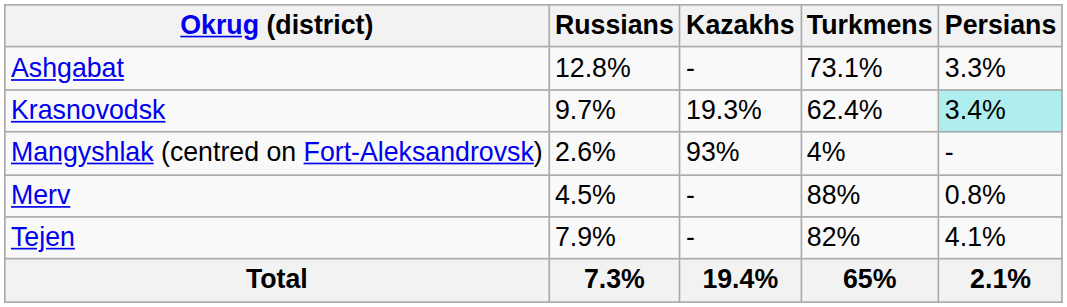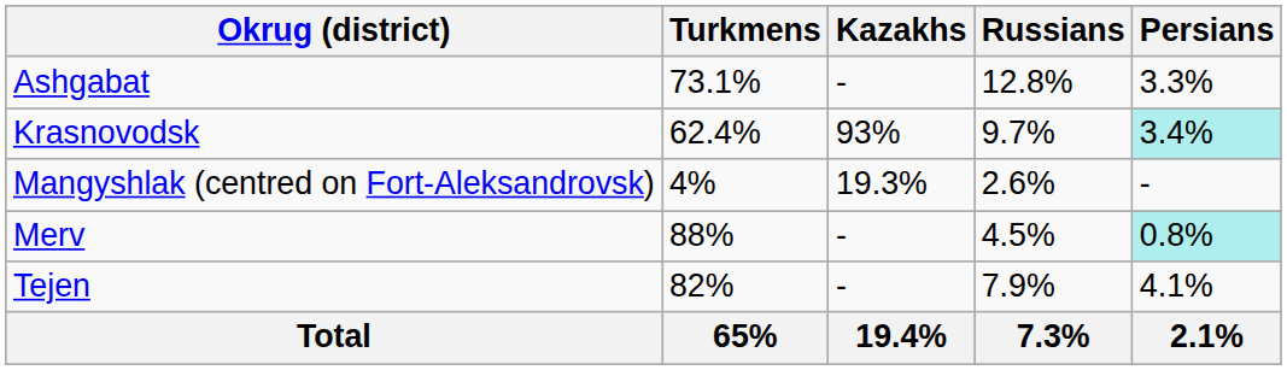 <table class="wikitable">
 <tr>
 <th><a href='#'>Okrug</a> (district)</th>
+<th>Turkmens</th>
+<th>Kazakhs</th>
 <th>Russians</th>
-<th>Kazakhs</th>
-<th>Turkmens</th>
 <th>Persians</th>
 </tr>
 <tr>
 <td><a href='#'>Ashgabat</a></td>
+<td>73.1%</td>
+<td>-</td>
 <td>12.8%</td>
-<td>-</td>
-<td>73.1%</td>
 <td>3.3%</td>
 </tr>
 <tr>
 <td><a href='#'>Krasnovodsk</a></td>
+<td>62.4%</td>
+<td>93%</td>
 <td>9.7%</td>
-<td>19.3%</td>
-<td>62.4%</td>
 <td style="background: paleturquoise;">3.4%</td>
 </tr>
 <tr>
 <td><a href='#'>Mangyshlak</a> (centred on <a href='#'>Fort-Aleksandrovsk</a>)</td>
+<td>4%</td>
+<td>19.3%</td>
 <td>2.6%</td>
-<td>93%</td>
-<td>4%</td>
 <td>-</td>
 </tr>
 <tr>
 <td><a href='#'>Merv</a></td>
+<td>88%</td>
+<td>-</td>
 <td>4.5%</td>
-<td>-</td>
-<td>88%</td>
-<td>0.8%</td>
+<td style="background: paleturquoise;">0.8%</td>
 </tr>
 <tr>
 <td><a href='#'>Tejen</a></td>
+<td>82%</td>
+<td>-</td>
 <td>7.9%</td>
-<td>-</td>
-<td>82%</td>
 <td>4.1%</td>
 </tr>
 <tr>
 <th>Total</th>
+<th>65%</th>
+<th>19.4%</th>
 <th>7.3%</th>
-<th>19.4%</th>
-<th>65%</th>
 <th>2.1%</th>
 </tr>
 </table>
